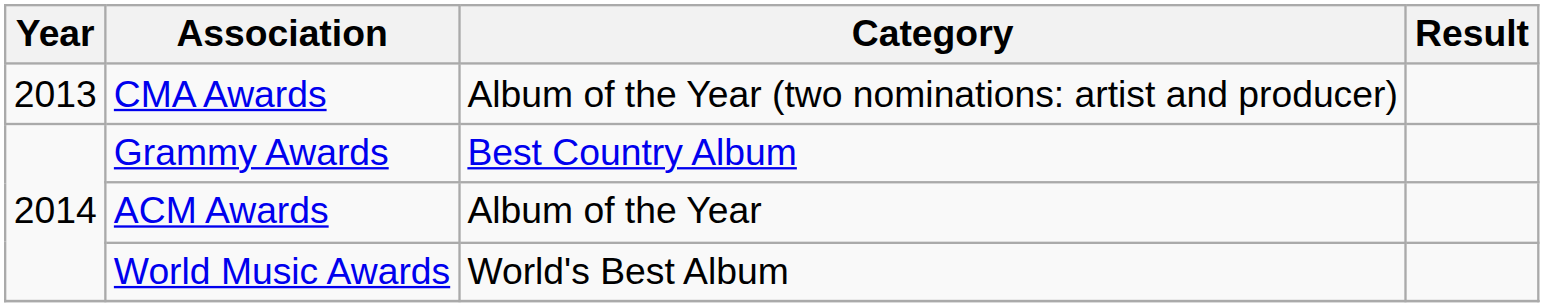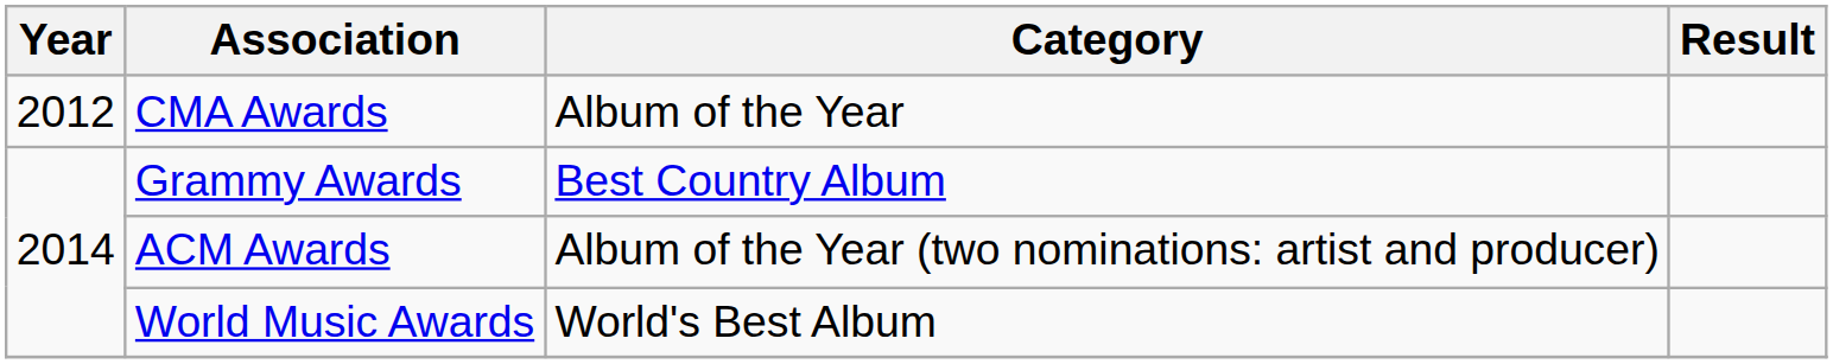 <table class="wikitable plainrowheaders">
 <tr>
 <th>Year</th>
 <th>Association</th>
 <th>Category</th>
 <th>Result</th>
 </tr>
 <tr>
-<td rowspan="1">2013</td>
+<td rowspan="1">2012</td>
 <td rowspan="1"><a href='#'>CMA Awards</a></td>
-<td>Album of the Year (two nominations: artist and producer)</td>
+<td>Album of the Year</td>
 <td></td>
 </tr>
 <tr>
 <td rowspan="3">2014</td>
 <td rowspan="1"><a href='#'>Grammy Awards</a></td>
 <td><a href='#'>Best Country Album</a></td>
 <td></td>
 </tr>
 <tr>
 <td rowspan="1"><a href='#'>ACM Awards</a></td>
-<td>Album of the Year</td>
+<td>Album of the Year (two nominations: artist and producer)</td>
 <td></td>
 </tr>
 <tr>
 <td rowspan="1"><a href='#'>World Music Awards</a></td>
 <td>World's Best Album</td>
 <td></td>
 </tr>
 <tr>
 </tr>
 </table>
